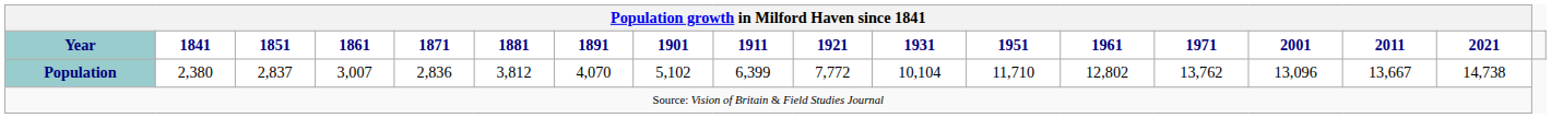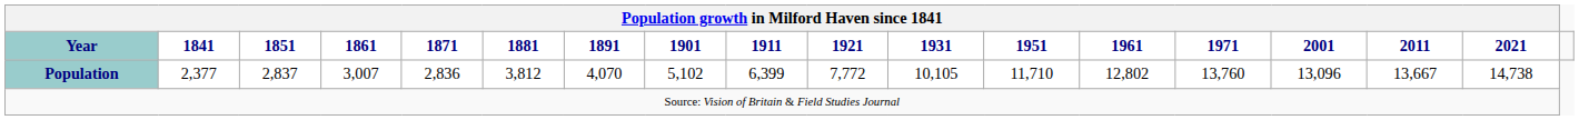 <table class="wikitable" style="font-size:90%; width:90%; border:0; text-align:center; line-height:120%;">
 <tr>
 <th colspan="17" style="text-align:center; font-size:100%;"><a href='#'>Population growth</a> in Milford Haven since 1841</th>
 </tr>
 <tr>
 <th style="background:#9cc; color:navy; height:19px;">Year</th>
 <th style="background:#fff; color:navy;">1841</th>
 <th style="background:#fff; color:navy;">1851</th>
 <th style="background:#fff; color:navy;">1861</th>
 <th style="background:#fff; color:navy;">1871</th>
 <th style="background:#fff; color:navy;">1881</th>
 <th style="background:#fff; color:navy;">1891</th>
 <th style="background:#fff; color:navy;">1901</th>
 <th style="background:#fff; color:navy;">1911</th>
 <th style="background:#fff; color:navy;">1921</th>
 <th style="background:#fff; color:navy;">1931</th>
 <th style="background:#fff; color:navy;">1951</th>
 <th style="background:#fff; color:navy;">1961</th>
 <th style="background:#fff; color:navy;">1971</th>
 <th style="background:#fff; color:navy;">2001</th>
 <th style="background:#fff; color:navy;">2011</th>
 <th style="background:#fff; color:navy;">2021</th>
 <td></td>
 </tr>
 <tr style="text-align:center;">
 <th style="background:#9cc; color:navy; height:19px;">Population</th>
-<td style="background:#fff; color:black;">2,380</td>
+<td style="background:#fff; color:black;">2,377</td>
 <td style="background:#fff; color:black;">2,837</td>
 <td style="background:#fff; color:black;">3,007</td>
 <td style="background:#fff; color:black;">2,836</td>
 <td style="background:#fff; color:black;">3,812</td>
 <td style="background:#fff; color:black;">4,070</td>
 <td style="background:#fff; color:black;">5,102</td>
 <td style="background:#fff; color:black;">6,399</td>
 <td style="background:#fff; color:black;">7,772</td>
-<td style="background:#fff; color:black;">10,104</td>
+<td style="background:#fff; color:black;">10,105</td>
 <td style="background:#fff; color:black;">11,710</td>
 <td style="background:#fff; color:black;">12,802</td>
-<td style="background:#fff; color:black;">13,762</td>
+<td style="background:#fff; color:black;">13,760</td>
 <td style="background:#fff; color:black;">13,096</td>
 <td style="background:#fff; color:black;">13,667</td>
 <td style="background:#fff; color:black;">14,738</td>
 </tr>
 <tr>
 <td colspan="17" style="text-align:center; font-size:90%;"><small>Source: <em>Vision of Britain</em> & <em>Field Studies Journal</em></small></td>
 </tr>
 </table>
